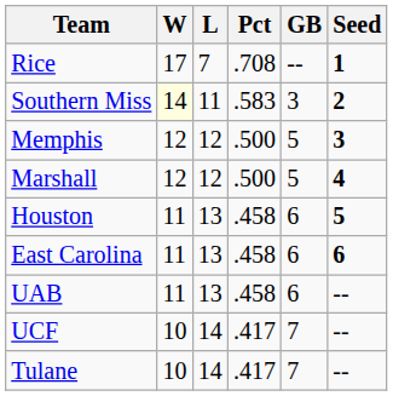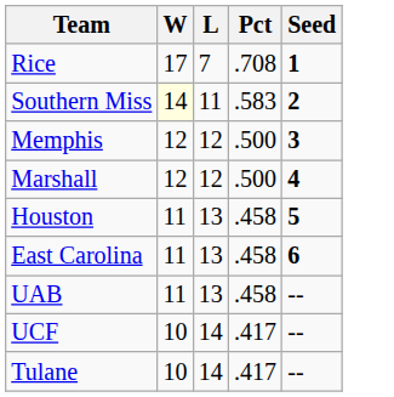 <table class="wikitable sortable">
 <tr>
 <th>Team</th>
 <th>W</th>
 <th>L</th>
 <th>Pct</th>
-<th>GB</th>
 <th>Seed</th>
 </tr>
 <tr>
 <td><a href='#'>Rice</a></td>
 <td>17</td>
 <td>7</td>
 <td>.708</td>
-<td>--</td>
 <td><strong>1</strong></td>
 </tr>
 <tr>
 <td><a href='#'>Southern Miss</a></td>
 <td style="background: lightyellow;">14</td>
 <td>11</td>
 <td>.583</td>
-<td>3</td>
 <td><strong>2</strong></td>
 </tr>
 <tr>
 <td><a href='#'>Memphis</a></td>
 <td>12</td>
 <td>12</td>
 <td>.500</td>
-<td>5</td>
 <td><strong>3</strong></td>
 </tr>
 <tr>
 <td><a href='#'>Marshall</a></td>
 <td>12</td>
 <td>12</td>
 <td>.500</td>
-<td>5</td>
 <td><strong>4</strong></td>
 </tr>
 <tr>
 <td><a href='#'>Houston</a></td>
 <td>11</td>
 <td>13</td>
 <td>.458</td>
-<td>6</td>
 <td><strong>5</strong></td>
 </tr>
 <tr>
 <td><a href='#'>East Carolina</a></td>
 <td>11</td>
 <td>13</td>
 <td>.458</td>
-<td>6</td>
 <td><strong>6</strong></td>
 </tr>
 <tr>
 <td><a href='#'>UAB</a></td>
 <td>11</td>
 <td>13</td>
 <td>.458</td>
-<td>6</td>
 <td>--</td>
 </tr>
 <tr>
 <td><a href='#'>UCF</a></td>
 <td>10</td>
 <td>14</td>
 <td>.417</td>
-<td>7</td>
 <td>--</td>
 </tr>
 <tr>
 <td><a href='#'>Tulane</a></td>
 <td>10</td>
 <td>14</td>
 <td>.417</td>
-<td>7</td>
 <td>--</td>
 </tr>
 </table>
